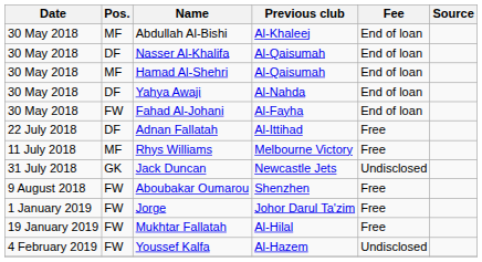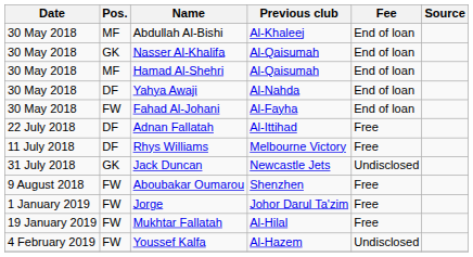 <table class="wikitable" style="text-align:left">
 <tr>
 <th>Date</th>
 <th>Pos.</th>
 <th>Name</th>
 <th>Previous club</th>
 <th>Fee</th>
 <th>Source</th>
 </tr>
 <tr>
 <td>30 May 2018</td>
 <td>MF</td>
 <td> Abdullah Al-Bishi</td>
 <td> <a href='#'>Al-Khaleej</a></td>
 <td>End of loan</td>
 <td></td>
 </tr>
 <tr>
 <td>30 May 2018</td>
-<td>DF</td>
+<td>GK</td>
 <td> <a href='#'>Nasser Al-Khalifa</a></td>
 <td> <a href='#'>Al-Qaisumah</a></td>
 <td>End of loan</td>
 <td></td>
 </tr>
 <tr>
 <td>30 May 2018</td>
 <td>MF</td>
 <td> <a href='#'>Hamad Al-Shehri</a></td>
 <td> <a href='#'>Al-Qaisumah</a></td>
 <td>End of loan</td>
 <td></td>
 </tr>
 <tr>
 <td>30 May 2018</td>
 <td>DF</td>
 <td> <a href='#'>Yahya Awaji</a></td>
 <td> <a href='#'>Al-Nahda</a></td>
 <td>End of loan</td>
 <td></td>
 </tr>
 <tr>
 <td>30 May 2018</td>
 <td>FW</td>
 <td> <a href='#'>Fahad Al-Johani</a></td>
 <td> <a href='#'>Al-Fayha</a></td>
 <td>End of loan</td>
 <td></td>
 </tr>
 <tr>
 <td>22 July 2018</td>
 <td>DF</td>
 <td> <a href='#'>Adnan Fallatah</a></td>
 <td> <a href='#'>Al-Ittihad</a></td>
 <td>Free</td>
 <td></td>
 </tr>
 <tr>
 <td>11 July 2018</td>
-<td>MF</td>
+<td>DF</td>
 <td> <a href='#'>Rhys Williams</a></td>
 <td> <a href='#'>Melbourne Victory</a></td>
 <td>Free</td>
 <td></td>
 </tr>
 <tr>
 <td>31 July 2018</td>
 <td>GK</td>
 <td> <a href='#'>Jack Duncan</a></td>
 <td> <a href='#'>Newcastle Jets</a></td>
 <td>Undisclosed</td>
 <td></td>
 </tr>
 <tr>
 <td>9 August 2018</td>
 <td>FW</td>
 <td> <a href='#'>Aboubakar Oumarou</a></td>
 <td> <a href='#'>Shenzhen</a></td>
 <td>Free</td>
 <td></td>
 </tr>
 <tr>
 <td>1 January 2019</td>
 <td>FW</td>
 <td> <a href='#'>Jorge</a></td>
 <td> <a href='#'>Johor Darul Ta'zim</a></td>
 <td>Free</td>
 <td></td>
 </tr>
 <tr>
 <td>19 January 2019</td>
 <td>FW</td>
 <td> <a href='#'>Mukhtar Fallatah</a></td>
 <td> <a href='#'>Al-Hilal</a></td>
 <td>Free</td>
 <td></td>
 </tr>
 <tr>
 <td>4 February 2019</td>
 <td>FW</td>
 <td> <a href='#'>Youssef Kalfa</a></td>
 <td> <a href='#'>Al-Hazem</a></td>
 <td>Undisclosed</td>
 <td></td>
 </tr>
 <tr>
 </tr>
 </table>
